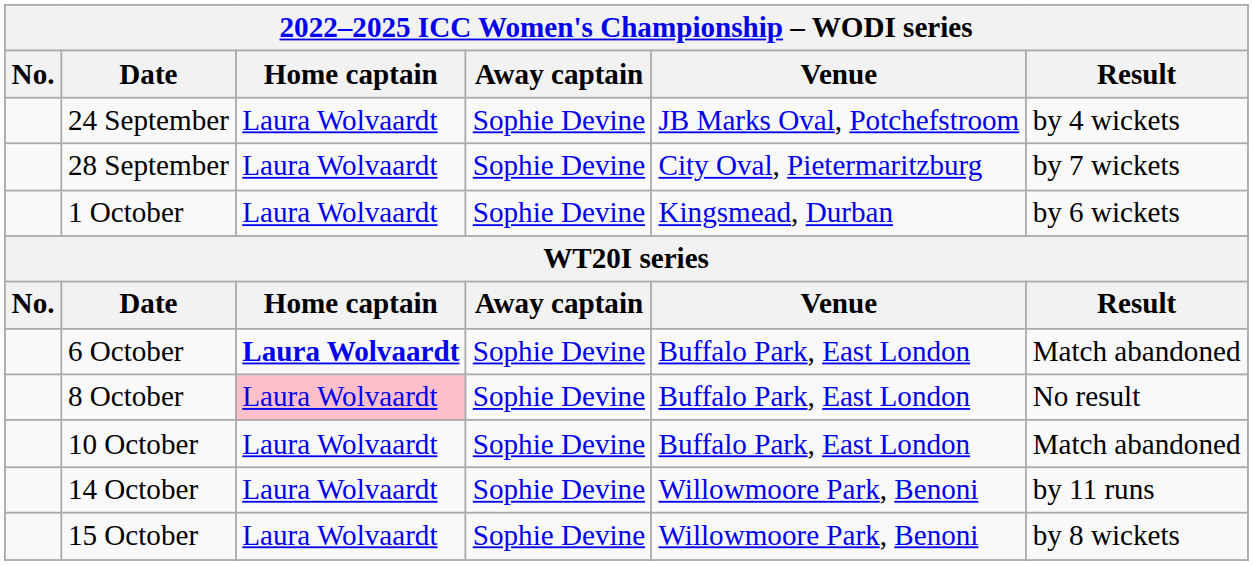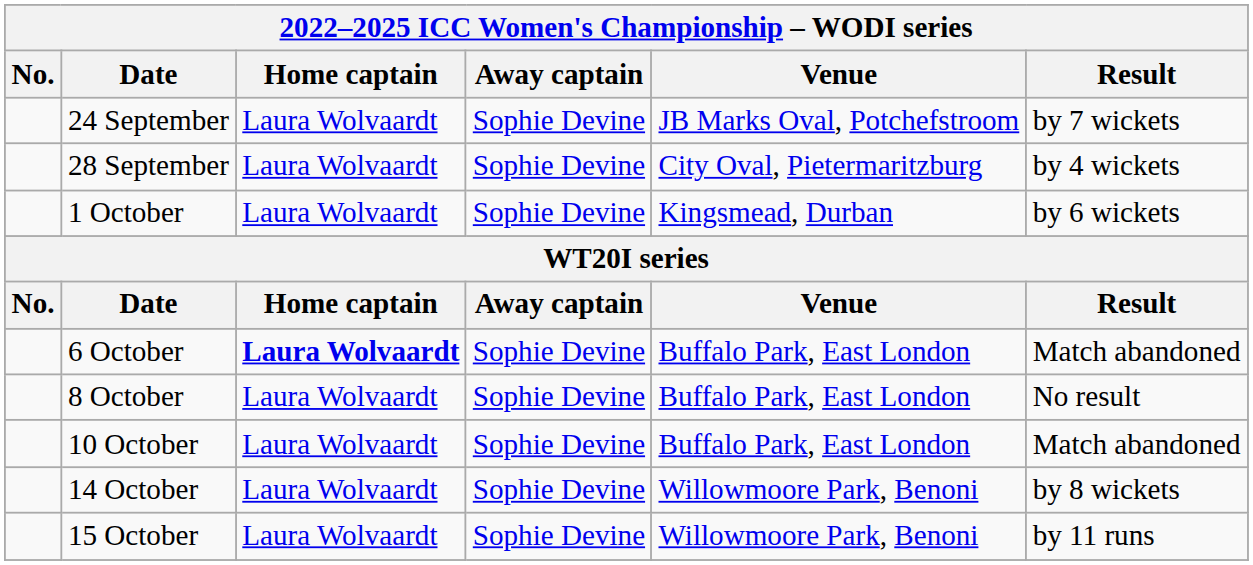 <table class="wikitable">
 <tr>
 <th colspan="9"><a href='#'>2022–2025 ICC Women's Championship</a> – WODI series</th>
 </tr>
 <tr>
 <th>No.</th>
 <th>Date</th>
 <th>Home captain</th>
 <th>Away captain</th>
 <th>Venue</th>
 <th>Result</th>
 </tr>
 <tr>
 <td></td>
 <td>24 September</td>
 <td><a href='#'>Laura Wolvaardt</a></td>
 <td><a href='#'>Sophie Devine</a></td>
 <td><a href='#'>JB Marks Oval</a>, <a href='#'>Potchefstroom</a></td>
-<td> by 4 wickets</td>
+<td> by 7 wickets</td>
 </tr>
 <tr>
 <td></td>
 <td>28 September</td>
 <td><a href='#'>Laura Wolvaardt</a></td>
 <td><a href='#'>Sophie Devine</a></td>
 <td><a href='#'>City Oval</a>, <a href='#'>Pietermaritzburg</a></td>
-<td> by 7 wickets</td>
+<td> by 4 wickets</td>
 </tr>
 <tr>
 <td></td>
 <td>1 October</td>
 <td><a href='#'>Laura Wolvaardt</a></td>
 <td><a href='#'>Sophie Devine</a></td>
 <td><a href='#'>Kingsmead</a>, <a href='#'>Durban</a></td>
 <td> by 6 wickets</td>
 </tr>
 <tr>
 <th colspan="9">WT20I series</th>
 </tr>
 <tr>
 <th>No.</th>
 <th>Date</th>
 <th>Home captain</th>
 <th>Away captain</th>
 <th>Venue</th>
 <th>Result</th>
 </tr>
 <tr>
 <td></td>
 <td>6 October</td>
 <td><strong><a href='#'>Laura Wolvaardt</a></strong></td>
 <td><a href='#'>Sophie Devine</a></td>
 <td><a href='#'>Buffalo Park</a>, <a href='#'>East London</a></td>
 <td>Match abandoned</td>
 </tr>
 <tr>
 <td></td>
 <td>8 October</td>
-<td style="background: pink;"><a href='#'>Laura Wolvaardt</a></td>
+<td><a href='#'>Laura Wolvaardt</a></td>
 <td><a href='#'>Sophie Devine</a></td>
 <td><a href='#'>Buffalo Park</a>, <a href='#'>East London</a></td>
 <td>No result</td>
 </tr>
 <tr>
 <td></td>
 <td>10 October</td>
 <td><a href='#'>Laura Wolvaardt</a></td>
 <td><a href='#'>Sophie Devine</a></td>
 <td><a href='#'>Buffalo Park</a>, <a href='#'>East London</a></td>
 <td>Match abandoned</td>
 </tr>
 <tr>
 <td></td>
 <td>14 October</td>
 <td><a href='#'>Laura Wolvaardt</a></td>
 <td><a href='#'>Sophie Devine</a></td>
 <td><a href='#'>Willowmoore Park</a>, <a href='#'>Benoni</a></td>
-<td> by 11 runs</td>
+<td> by 8 wickets</td>
 </tr>
 <tr>
 <td></td>
 <td>15 October</td>
 <td><a href='#'>Laura Wolvaardt</a></td>
 <td><a href='#'>Sophie Devine</a></td>
 <td><a href='#'>Willowmoore Park</a>, <a href='#'>Benoni</a></td>
-<td> by 8 wickets</td>
+<td> by 11 runs</td>
 </tr>
 </table>
